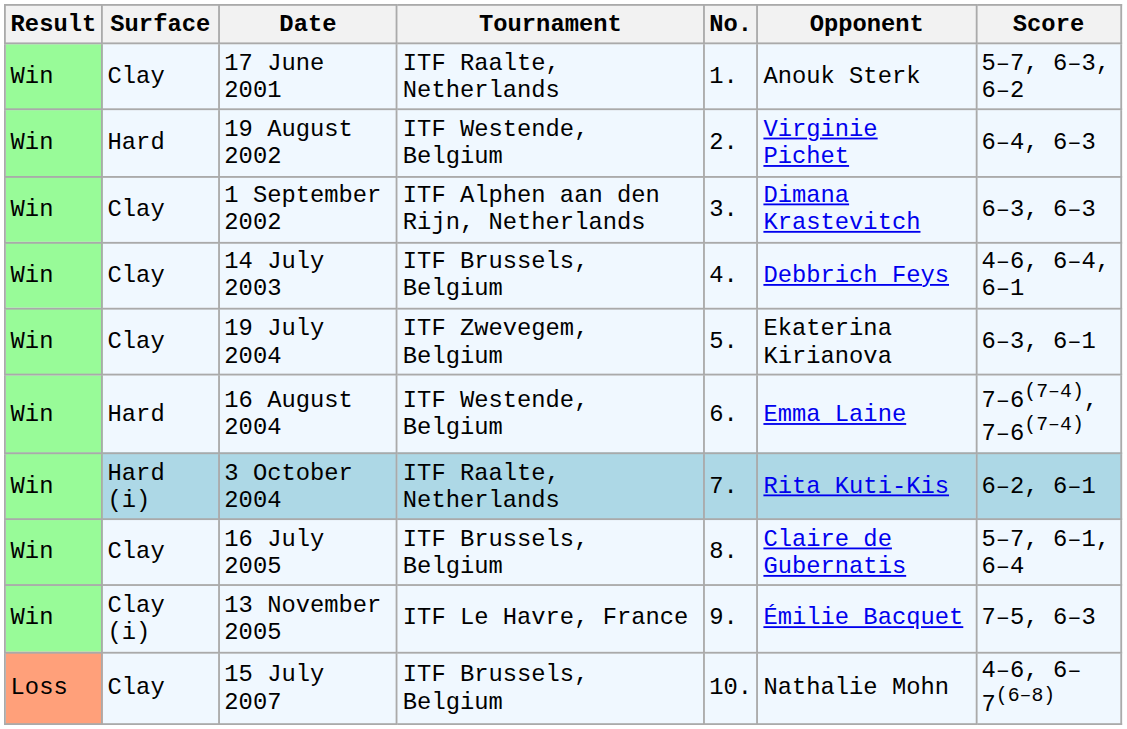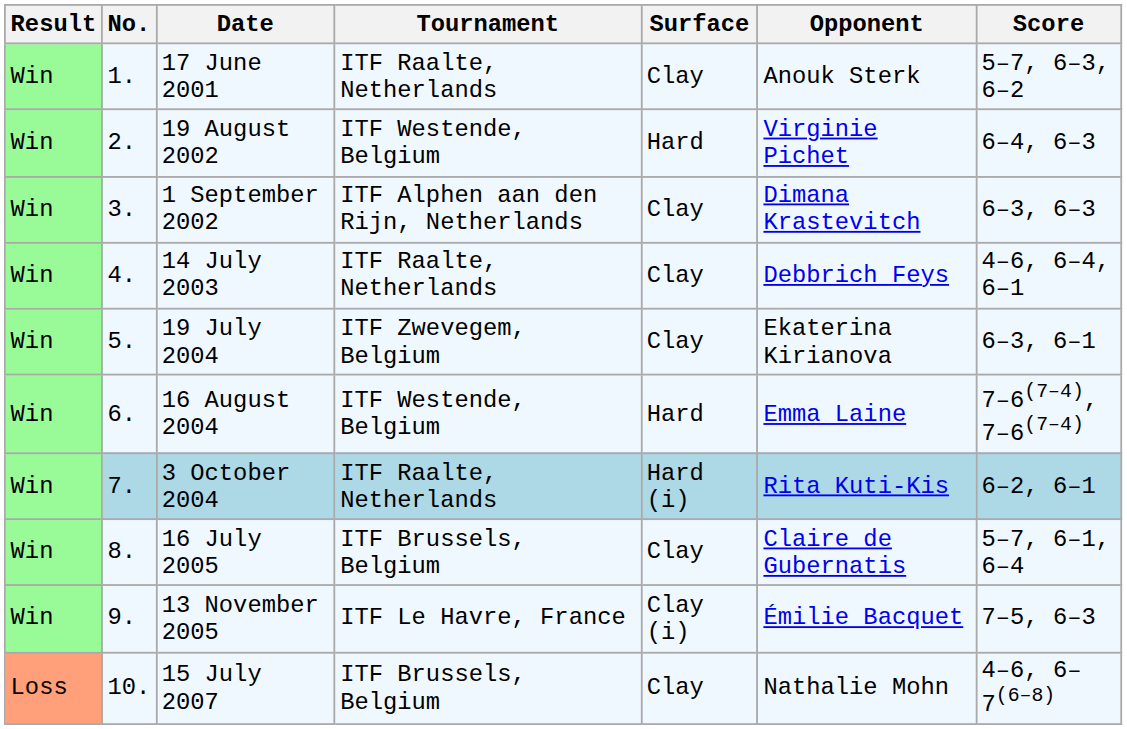 <table class="sortable wikitable">
 <tr>
 <th>Result</th>
-<th>Surface</th>
+<th>No.</th>
 <th>Date</th>
 <th>Tournament</th>
-<th>No.</th>
+<th>Surface</th>
 <th>Opponent</th>
 <th class="unsortable">Score</th>
 </tr>
 <tr style="background:#f0f8ff;">
 <td style="background:#98fb98;">Win</td>
-<td>Clay</td>
+<td>1.</td>
 <td>17 June 2001</td>
 <td>ITF Raalte, Netherlands</td>
-<td>1.</td>
+<td>Clay</td>
 <td> Anouk Sterk</td>
 <td>5–7, 6–3, 6–2</td>
 </tr>
 <tr style="background:#f0f8ff;">
 <td style="background:#98fb98;">Win</td>
-<td>Hard</td>
+<td>2.</td>
 <td>19 August 2002</td>
 <td>ITF Westende, Belgium</td>
-<td>2.</td>
+<td>Hard</td>
 <td> <a href='#'>Virginie Pichet</a></td>
 <td>6–4, 6–3</td>
 </tr>
 <tr style="background:#f0f8ff;">
 <td style="background:#98fb98;">Win</td>
-<td>Clay</td>
+<td>3.</td>
 <td>1 September 2002</td>
 <td>ITF Alphen aan den Rijn, Netherlands</td>
-<td>3.</td>
+<td>Clay</td>
 <td> <a href='#'>Dimana Krastevitch</a></td>
 <td>6–3, 6–3</td>
 </tr>
 <tr style="background:#f0f8ff;">
 <td style="background:#98fb98;">Win</td>
+<td>4.</td>
+<td>14 July 2003</td>
+<td>ITF Raalte, Netherlands</td>
 <td>Clay</td>
-<td>14 July 2003</td>
-<td>ITF Brussels, Belgium</td>
-<td>4.</td>
 <td> <a href='#'>Debbrich Feys</a></td>
 <td>4–6, 6–4, 6–1</td>
 </tr>
 <tr style="background:#f0f8ff;">
 <td style="background:#98fb98;">Win</td>
-<td>Clay</td>
+<td>5.</td>
 <td>19 July 2004</td>
 <td>ITF Zwevegem, Belgium</td>
-<td>5.</td>
+<td>Clay</td>
 <td> Ekaterina Kirianova</td>
 <td>6–3, 6–1</td>
 </tr>
 <tr style="background:#f0f8ff;">
 <td style="background:#98fb98;">Win</td>
-<td>Hard</td>
+<td>6.</td>
 <td>16 August 2004</td>
 <td>ITF Westende, Belgium</td>
-<td>6.</td>
+<td>Hard</td>
 <td> <a href='#'>Emma Laine</a></td>
 <td>7–6<sup>(7–4)</sup>, 7–6<sup>(7–4)</sup></td>
 </tr>
 <tr style="background:lightblue;">
 <td style="background:#98fb98;">Win</td>
-<td>Hard (i)</td>
+<td>7.</td>
 <td>3 October 2004</td>
 <td>ITF Raalte, Netherlands</td>
-<td>7.</td>
+<td>Hard (i)</td>
 <td> <a href='#'>Rita Kuti-Kis</a></td>
 <td>6–2, 6–1</td>
 </tr>
 <tr style="background:#f0f8ff;">
 <td style="background:#98fb98;">Win</td>
-<td>Clay</td>
+<td>8.</td>
 <td>16 July 2005</td>
 <td>ITF Brussels, Belgium</td>
-<td>8.</td>
+<td>Clay</td>
 <td> <a href='#'>Claire de Gubernatis</a></td>
 <td>5–7, 6–1, 6–4</td>
 </tr>
 <tr style="background:#f0f8ff;">
 <td style="background:#98fb98;">Win</td>
-<td>Clay (i)</td>
+<td>9.</td>
 <td>13 November 2005</td>
 <td>ITF Le Havre, France</td>
-<td>9.</td>
+<td>Clay (i)</td>
 <td> <a href='#'>Émilie Bacquet</a></td>
 <td>7–5, 6–3</td>
 </tr>
 <tr style="background:#f0f8ff;">
 <td style="background:#ffa07a;">Loss</td>
-<td>Clay</td>
+<td>10.</td>
 <td>15 July 2007</td>
 <td>ITF Brussels, Belgium</td>
-<td>10.</td>
+<td>Clay</td>
 <td> Nathalie Mohn</td>
 <td>4–6, 6–7<sup>(6–8)</sup></td>
 </tr>
 </table>
